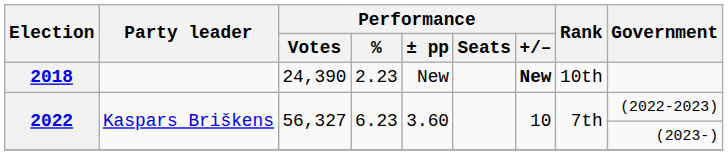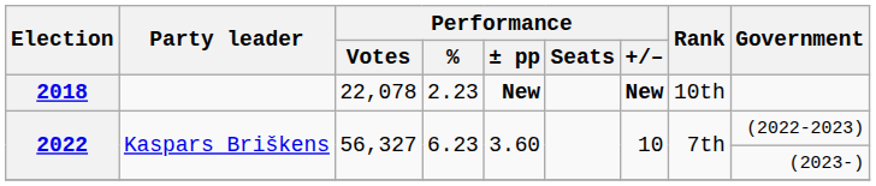 <table class=wikitable style=text-align:right>
 <tr>
 <th rowspan=2>Election</th>
 <th rowspan=2>Party leader</th>
 <th colspan=5>Performance</th>
 <th rowspan=2>Rank</th>
 <th rowspan=2>Government</th>
 </tr>
 <tr>
 <th>Votes</th>
 <th>%</th>
 <th>± pp</th>
 <th>Seats</th>
 <th>+/–</th>
 </tr>
 <tr>
 <th><a href='#'>2018</a></th>
 <td align=left></td>
-<td>24,390</td>
+<td>22,078</td>
 <td>2.23</td>
-<td>New</td>
+<td><strong>New</strong></td>
 <td></td>
 <td><strong>New</strong></td>
 <td>10th</td>
 <td></td>
 </tr>
 <tr>
 <th rowspan=2><a href='#'>2022</a></th>
 <td rowspan=2 align=left><a href='#'>Kaspars Briškens</a></td>
 <td rowspan=2>56,327</td>
 <td rowspan=2>6.23</td>
 <td rowspan=2> 3.60</td>
 <td rowspan=2></td>
 <td rowspan=2> 10</td>
 <td rowspan=2> 7th</td>
 <td> <small>(2022-2023)</small></td>
 </tr>
 <tr>
 <td> <small>(2023-)</small></td>
 </tr>
 <tr>
 </tr>
 </table>
